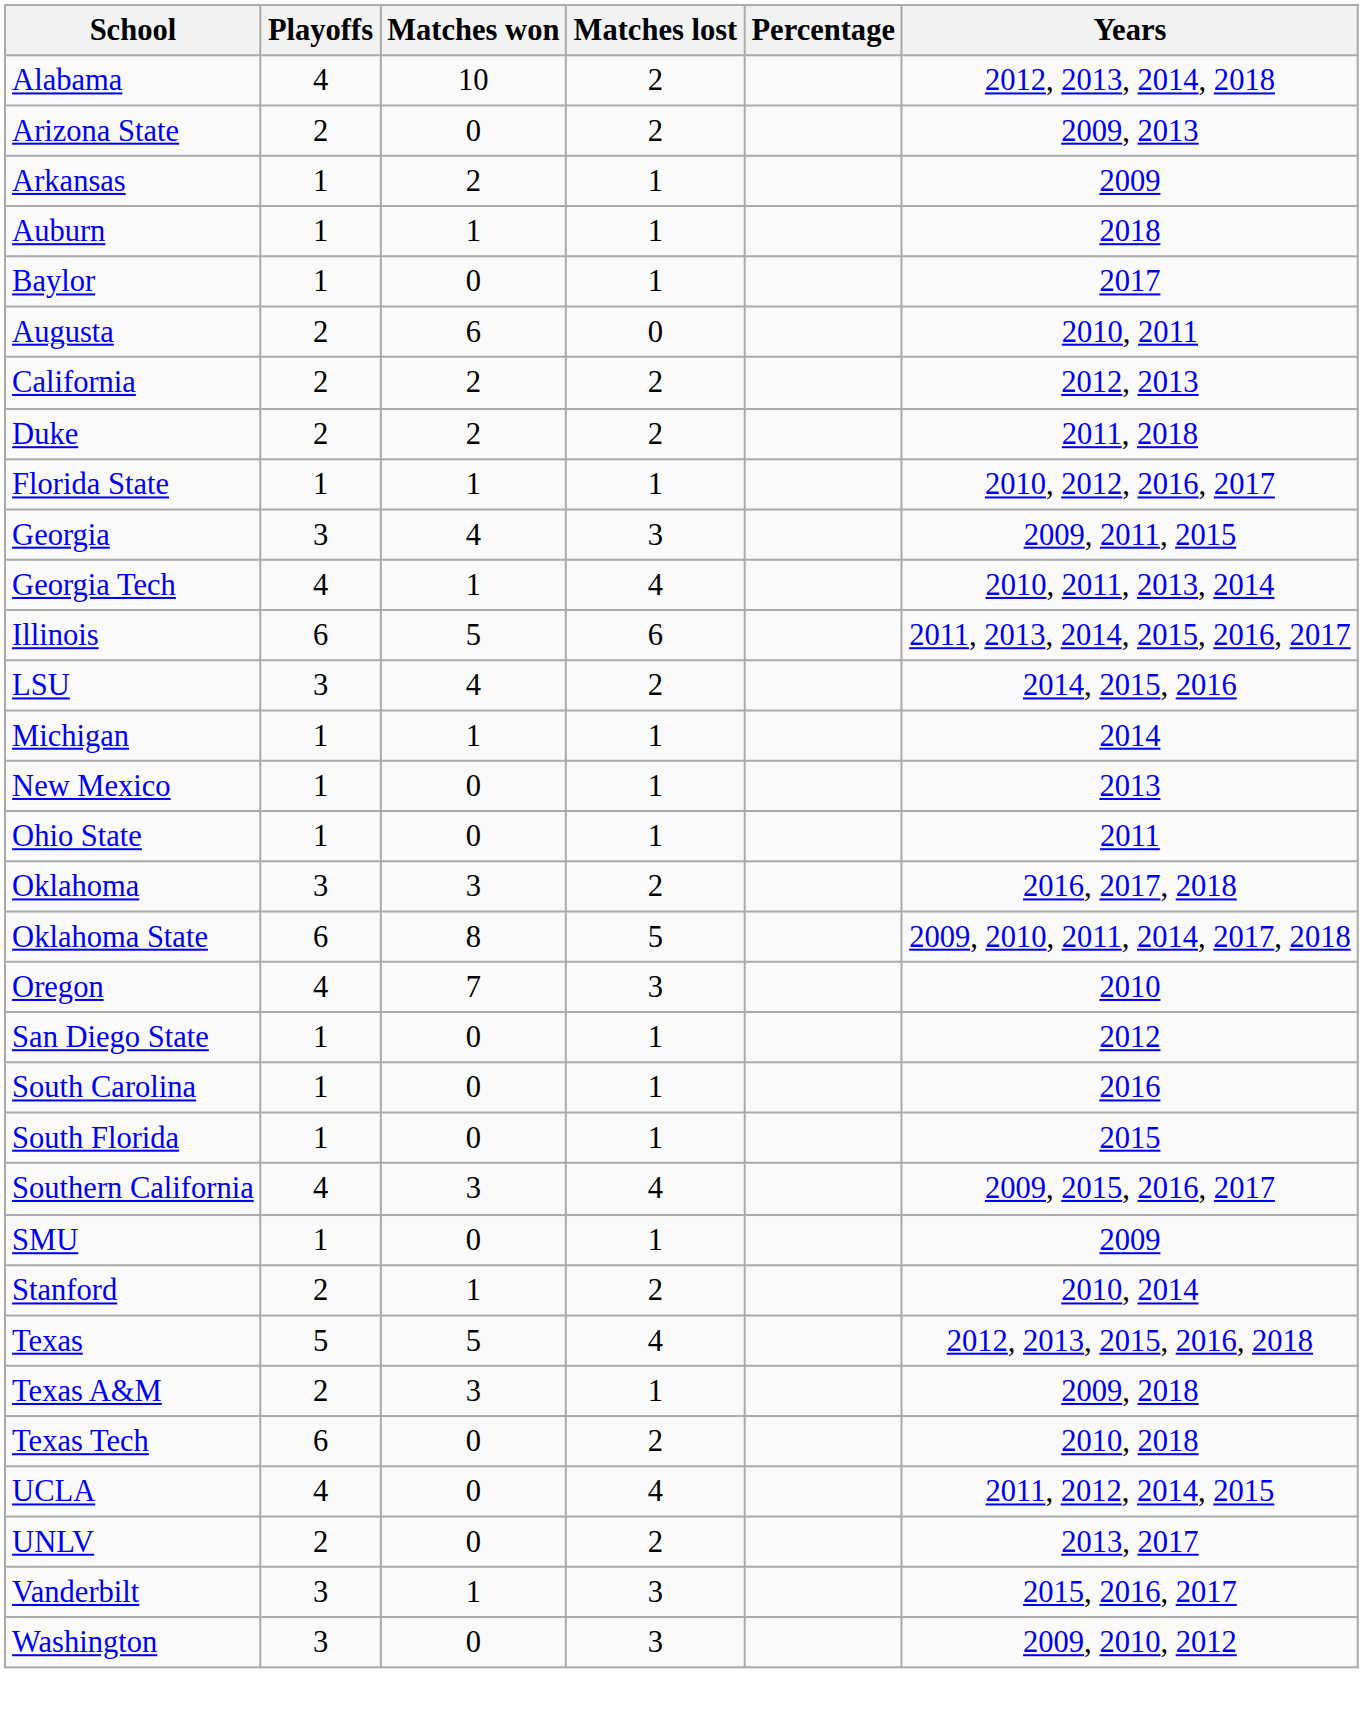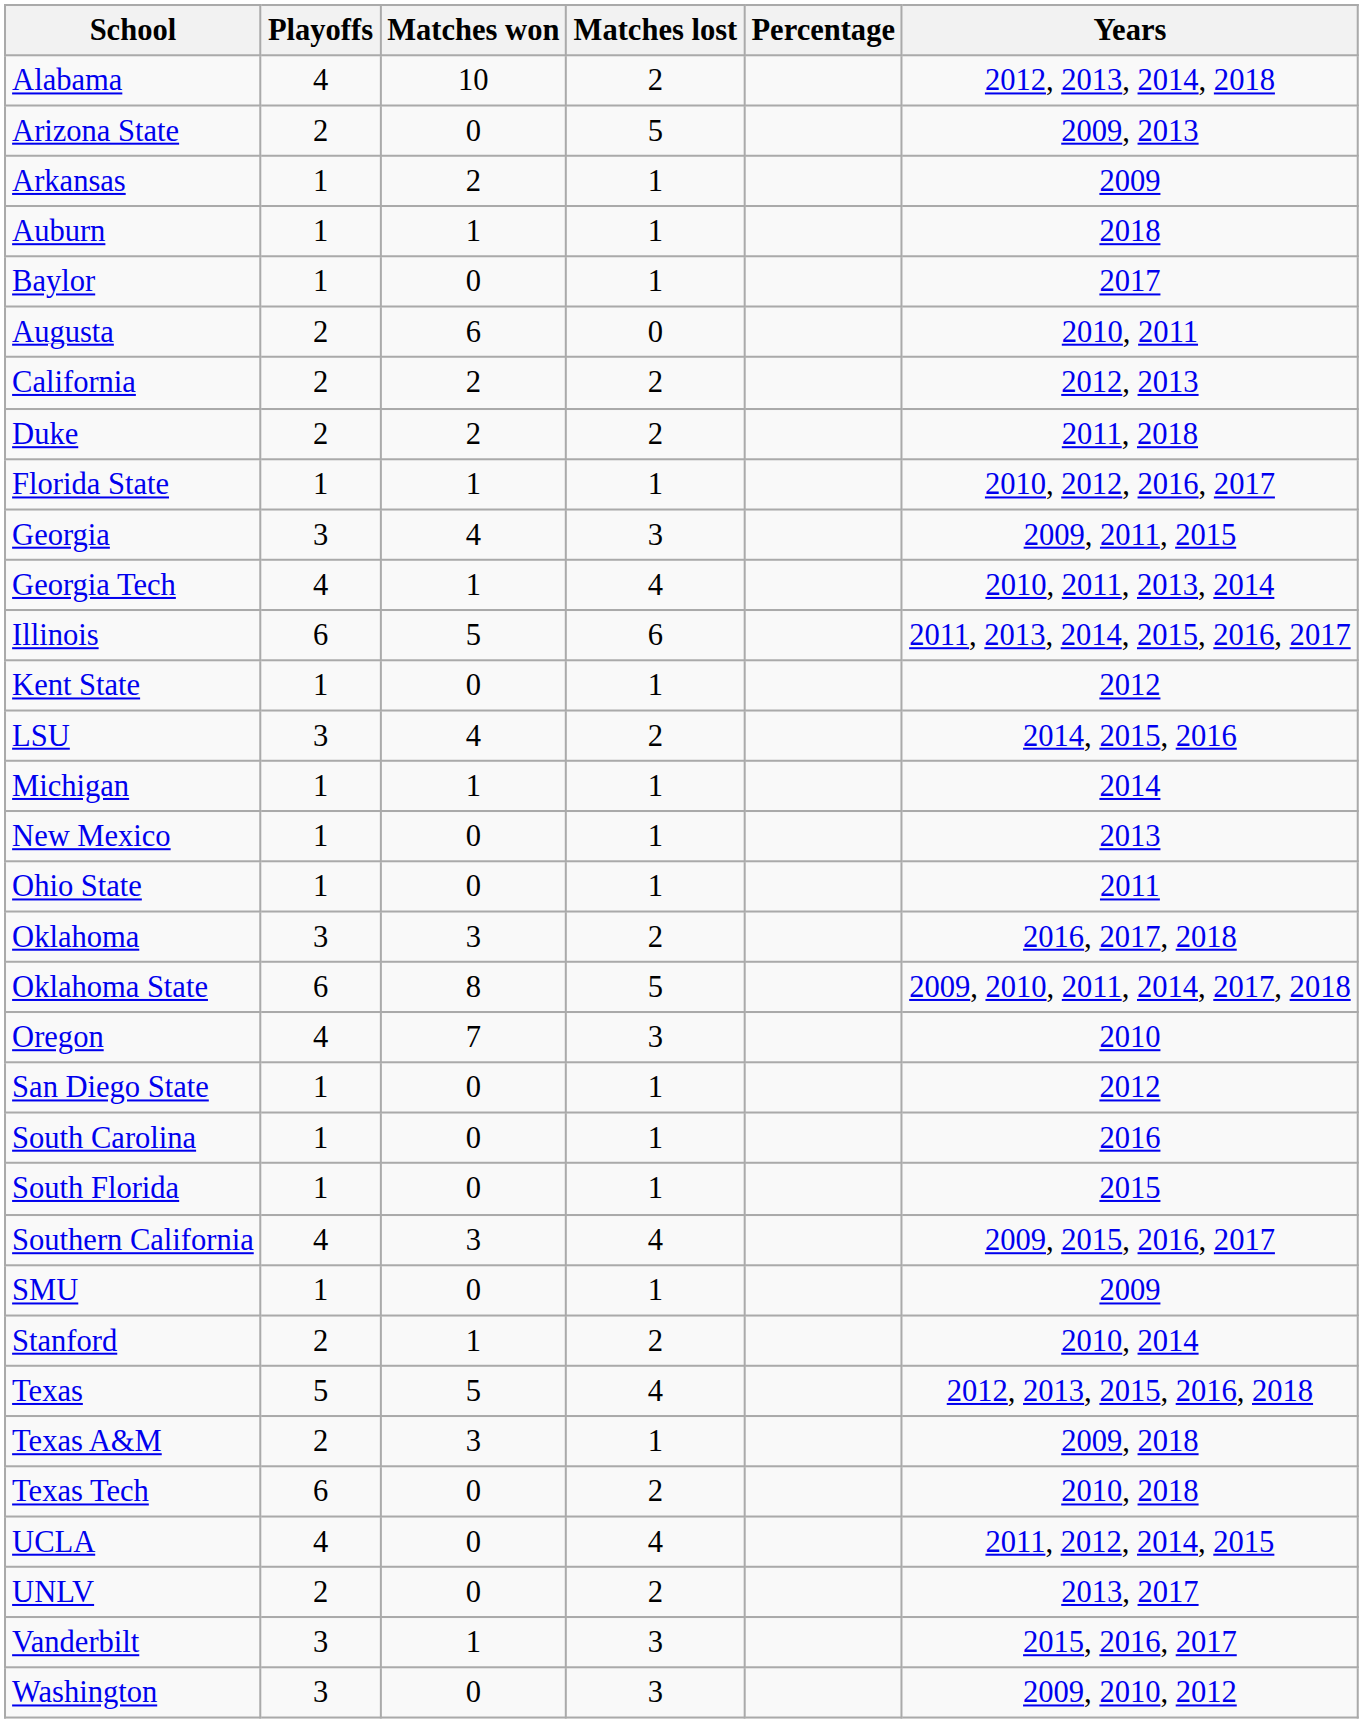 <table class="wikitable sortable" style="font-size:95%; text-align:center;">
 <tr>
 <th>School</th>
 <th>Playoffs</th>
 <th>Matches won</th>
 <th>Matches lost</th>
 <th>Percentage</th>
 <th>Years</th>
 </tr>
 <tr>
 <td align=left><a href='#'>Alabama</a></td>
 <td>4</td>
 <td>10</td>
 <td>2</td>
 <td></td>
 <td><a href='#'>2012</a>, <a href='#'>2013</a>, <a href='#'>2014</a>, <a href='#'>2018</a></td>
 </tr>
 <tr>
 <td align=left><a href='#'>Arizona State</a></td>
 <td>2</td>
 <td>0</td>
-<td>2</td>
+<td>5</td>
 <td></td>
 <td><a href='#'>2009</a>, <a href='#'>2013</a></td>
 </tr>
 <tr>
 <td align=left><a href='#'>Arkansas</a></td>
 <td>1</td>
 <td>2</td>
 <td>1</td>
 <td></td>
 <td><a href='#'>2009</a></td>
 </tr>
 <tr>
 <td align=left><a href='#'>Auburn</a></td>
 <td>1</td>
 <td>1</td>
 <td>1</td>
 <td></td>
 <td><a href='#'>2018</a></td>
 </tr>
 <tr>
 <td align=left><a href='#'>Baylor</a></td>
 <td>1</td>
 <td>0</td>
 <td>1</td>
 <td></td>
 <td><a href='#'>2017</a></td>
 </tr>
 <tr>
 <td align=left><a href='#'>Augusta</a></td>
 <td>2</td>
 <td>6</td>
 <td>0</td>
 <td></td>
 <td><a href='#'>2010</a>, <a href='#'>2011</a></td>
 </tr>
 <tr>
 <td align=left><a href='#'>California</a></td>
 <td>2</td>
 <td>2</td>
 <td>2</td>
 <td></td>
 <td><a href='#'>2012</a>, <a href='#'>2013</a></td>
 </tr>
 <tr>
 <td align=left><a href='#'>Duke</a></td>
 <td>2</td>
 <td>2</td>
 <td>2</td>
 <td></td>
 <td><a href='#'>2011</a>, <a href='#'>2018</a></td>
 </tr>
 <tr>
 <td align=left><a href='#'>Florida State</a></td>
 <td>1</td>
 <td>1</td>
 <td>1</td>
 <td></td>
 <td><a href='#'>2010</a>, <a href='#'>2012</a>, <a href='#'>2016</a>, <a href='#'>2017</a></td>
 </tr>
 <tr>
 <td align=left><a href='#'>Georgia</a></td>
 <td>3</td>
 <td>4</td>
 <td>3</td>
 <td></td>
 <td><a href='#'>2009</a>, <a href='#'>2011</a>, <a href='#'>2015</a></td>
 </tr>
 <tr>
 <td align=left><a href='#'>Georgia Tech</a></td>
 <td>4</td>
 <td>1</td>
 <td>4</td>
 <td></td>
 <td><a href='#'>2010</a>, <a href='#'>2011</a>, <a href='#'>2013</a>, <a href='#'>2014</a></td>
 </tr>
 <tr>
 <td align=left><a href='#'>Illinois</a></td>
 <td>6</td>
 <td>5</td>
 <td>6</td>
 <td></td>
 <td><a href='#'>2011</a>, <a href='#'>2013</a>, <a href='#'>2014</a>, <a href='#'>2015</a>, <a href='#'>2016</a>, <a href='#'>2017</a></td>
+</tr>
+<tr>
+<td align=left><a href='#'>Kent State</a></td>
+<td>1</td>
+<td>0</td>
+<td>1</td>
+<td></td>
+<td><a href='#'>2012</a></td>
 </tr>
 <tr>
 <td align=left><a href='#'>LSU</a></td>
 <td>3</td>
 <td>4</td>
 <td>2</td>
 <td></td>
 <td><a href='#'>2014</a>, <a href='#'>2015</a>, <a href='#'>2016</a></td>
 </tr>
 <tr>
 <td align=left><a href='#'>Michigan</a></td>
 <td>1</td>
 <td>1</td>
 <td>1</td>
 <td></td>
 <td><a href='#'>2014</a></td>
 </tr>
 <tr>
 <td align=left><a href='#'>New Mexico</a></td>
 <td>1</td>
 <td>0</td>
 <td>1</td>
 <td></td>
 <td><a href='#'>2013</a></td>
 </tr>
 <tr>
 <td align=left><a href='#'>Ohio State</a></td>
 <td>1</td>
 <td>0</td>
 <td>1</td>
 <td></td>
 <td><a href='#'>2011</a></td>
 </tr>
 <tr>
 <td align=left><a href='#'>Oklahoma</a></td>
 <td>3</td>
 <td>3</td>
 <td>2</td>
 <td></td>
 <td><a href='#'>2016</a>, <a href='#'>2017</a>, <a href='#'>2018</a></td>
 </tr>
 <tr>
 <td align=left><a href='#'>Oklahoma State</a></td>
 <td>6</td>
 <td>8</td>
 <td>5</td>
 <td></td>
 <td><a href='#'>2009</a>, <a href='#'>2010</a>, <a href='#'>2011</a>, <a href='#'>2014</a>, <a href='#'>2017</a>, <a href='#'>2018</a></td>
 </tr>
 <tr>
 <td align=left><a href='#'>Oregon</a></td>
 <td>4</td>
 <td>7</td>
 <td>3</td>
 <td></td>
 <td><a href='#'>2010</a></td>
 </tr>
 <tr>
 <td align=left><a href='#'>San Diego State</a></td>
 <td>1</td>
 <td>0</td>
 <td>1</td>
 <td></td>
 <td><a href='#'>2012</a></td>
 </tr>
 <tr>
 <td align=left><a href='#'>South Carolina</a></td>
 <td>1</td>
 <td>0</td>
 <td>1</td>
 <td></td>
 <td><a href='#'>2016</a></td>
 </tr>
 <tr>
 <td align=left><a href='#'>South Florida</a></td>
 <td>1</td>
 <td>0</td>
 <td>1</td>
 <td></td>
 <td><a href='#'>2015</a></td>
 </tr>
 <tr>
 <td align=left><a href='#'>Southern California</a></td>
 <td>4</td>
 <td>3</td>
 <td>4</td>
 <td></td>
 <td><a href='#'>2009</a>, <a href='#'>2015</a>, <a href='#'>2016</a>, <a href='#'>2017</a></td>
 </tr>
 <tr>
 <td align=left><a href='#'>SMU</a></td>
 <td>1</td>
 <td>0</td>
 <td>1</td>
 <td></td>
 <td><a href='#'>2009</a></td>
 </tr>
 <tr>
 <td align=left><a href='#'>Stanford</a></td>
 <td>2</td>
 <td>1</td>
 <td>2</td>
 <td></td>
 <td><a href='#'>2010</a>, <a href='#'>2014</a></td>
 </tr>
 <tr>
 <td align=left><a href='#'>Texas</a></td>
 <td>5</td>
 <td>5</td>
 <td>4</td>
 <td></td>
 <td><a href='#'>2012</a>, <a href='#'>2013</a>, <a href='#'>2015</a>, <a href='#'>2016</a>, <a href='#'>2018</a></td>
 </tr>
 <tr>
 <td align=left><a href='#'>Texas A&M</a></td>
 <td>2</td>
 <td>3</td>
 <td>1</td>
 <td></td>
 <td><a href='#'>2009</a>, <a href='#'>2018</a></td>
 </tr>
 <tr>
 <td align=left><a href='#'>Texas Tech</a></td>
 <td>6</td>
 <td>0</td>
 <td>2</td>
 <td></td>
 <td><a href='#'>2010</a>, <a href='#'>2018</a></td>
 </tr>
 <tr>
 <td align=left><a href='#'>UCLA</a></td>
 <td>4</td>
 <td>0</td>
 <td>4</td>
 <td></td>
 <td><a href='#'>2011</a>, <a href='#'>2012</a>, <a href='#'>2014</a>, <a href='#'>2015</a></td>
 </tr>
 <tr>
 <td align=left><a href='#'>UNLV</a></td>
 <td>2</td>
 <td>0</td>
 <td>2</td>
 <td></td>
 <td><a href='#'>2013</a>, <a href='#'>2017</a></td>
 </tr>
 <tr>
 <td align=left><a href='#'>Vanderbilt</a></td>
 <td>3</td>
 <td>1</td>
 <td>3</td>
 <td></td>
 <td><a href='#'>2015</a>, <a href='#'>2016</a>, <a href='#'>2017</a></td>
 </tr>
 <tr>
 <td align=left><a href='#'>Washington</a></td>
 <td>3</td>
 <td>0</td>
 <td>3</td>
 <td></td>
 <td><a href='#'>2009</a>, <a href='#'>2010</a>, <a href='#'>2012</a></td>
 </tr>
 </table>
